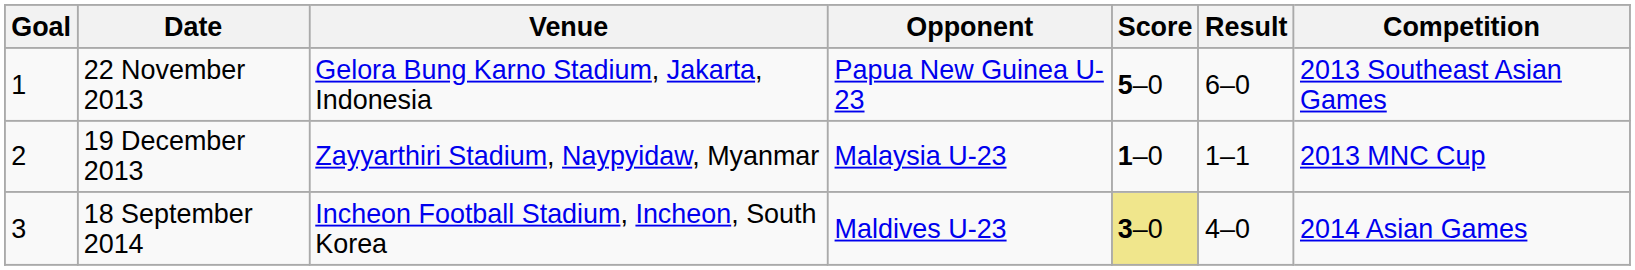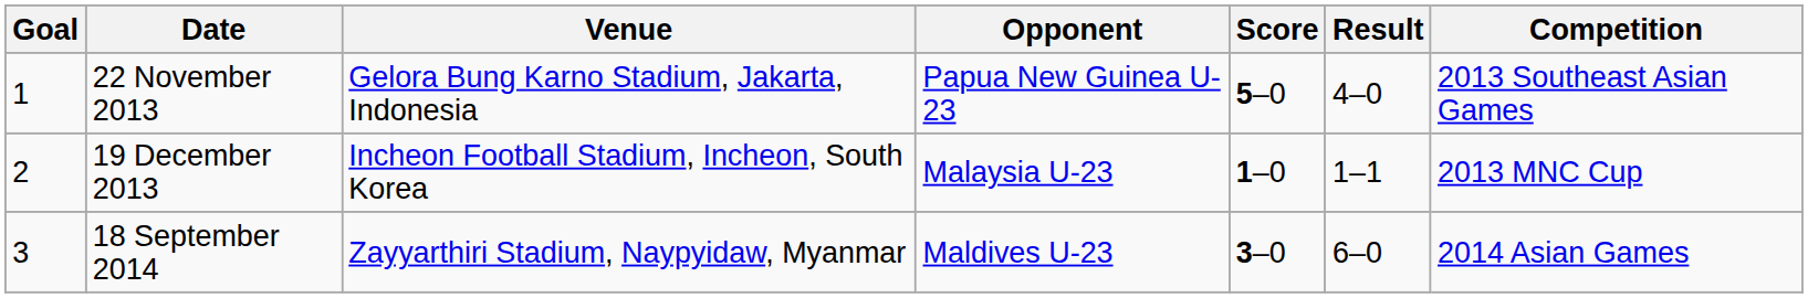 <table class="wikitable" style="font-size:90%">
 <tr>
 <th>Goal</th>
 <th>Date</th>
 <th>Venue</th>
 <th>Opponent</th>
 <th>Score</th>
 <th>Result</th>
 <th>Competition</th>
 </tr>
 <tr>
 <td>1</td>
 <td>22 November 2013</td>
 <td><a href='#'>Gelora Bung Karno Stadium</a>, <a href='#'>Jakarta</a>, Indonesia</td>
 <td> <a href='#'>Papua New Guinea U-23</a></td>
 <td><strong>5</strong>–0</td>
-<td>6–0</td>
+<td>4–0</td>
 <td><a href='#'>2013 Southeast Asian Games</a></td>
 </tr>
 <tr>
 <td>2</td>
 <td>19 December 2013</td>
-<td><a href='#'>Zayyarthiri Stadium</a>, <a href='#'>Naypyidaw</a>, Myanmar</td>
+<td><a href='#'>Incheon Football Stadium</a>, <a href='#'>Incheon</a>, South Korea</td>
 <td> <a href='#'>Malaysia U-23</a></td>
 <td><strong>1</strong>–0</td>
 <td>1–1</td>
 <td><a href='#'>2013 MNC Cup</a></td>
 </tr>
 <tr>
 <td>3</td>
 <td>18 September 2014</td>
-<td><a href='#'>Incheon Football Stadium</a>, <a href='#'>Incheon</a>, South Korea</td>
+<td><a href='#'>Zayyarthiri Stadium</a>, <a href='#'>Naypyidaw</a>, Myanmar</td>
 <td> <a href='#'>Maldives U-23</a></td>
-<td style="background: khaki;"><strong>3</strong>–0</td>
-<td>4–0</td>
+<td><strong>3</strong>–0</td>
+<td>6–0</td>
 <td><a href='#'>2014 Asian Games</a></td>
 </tr>
 </table>
